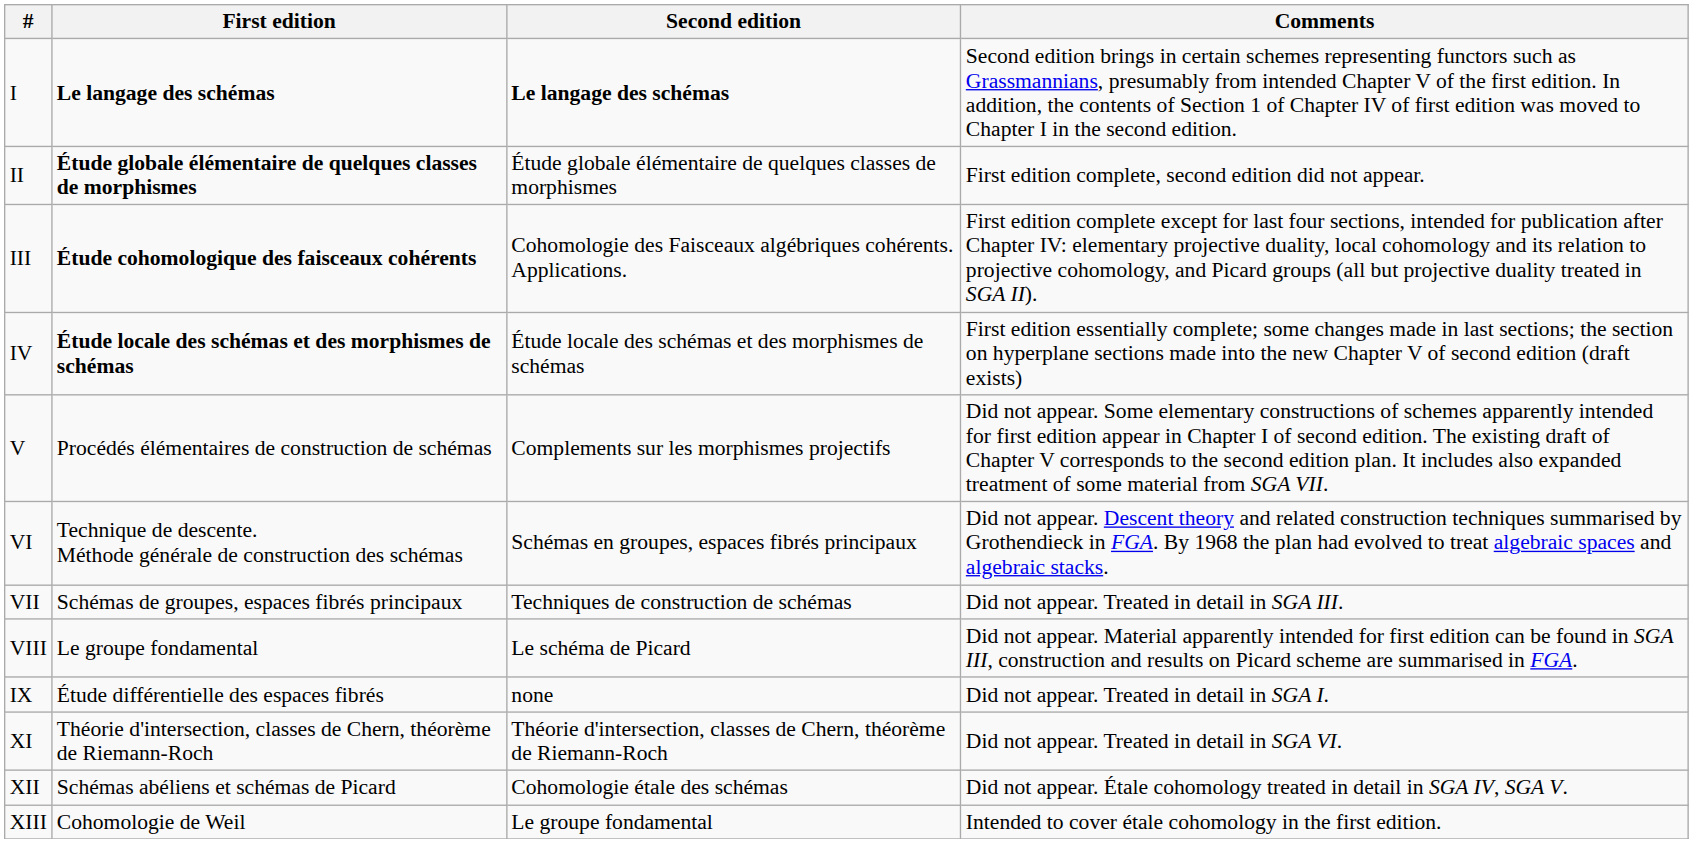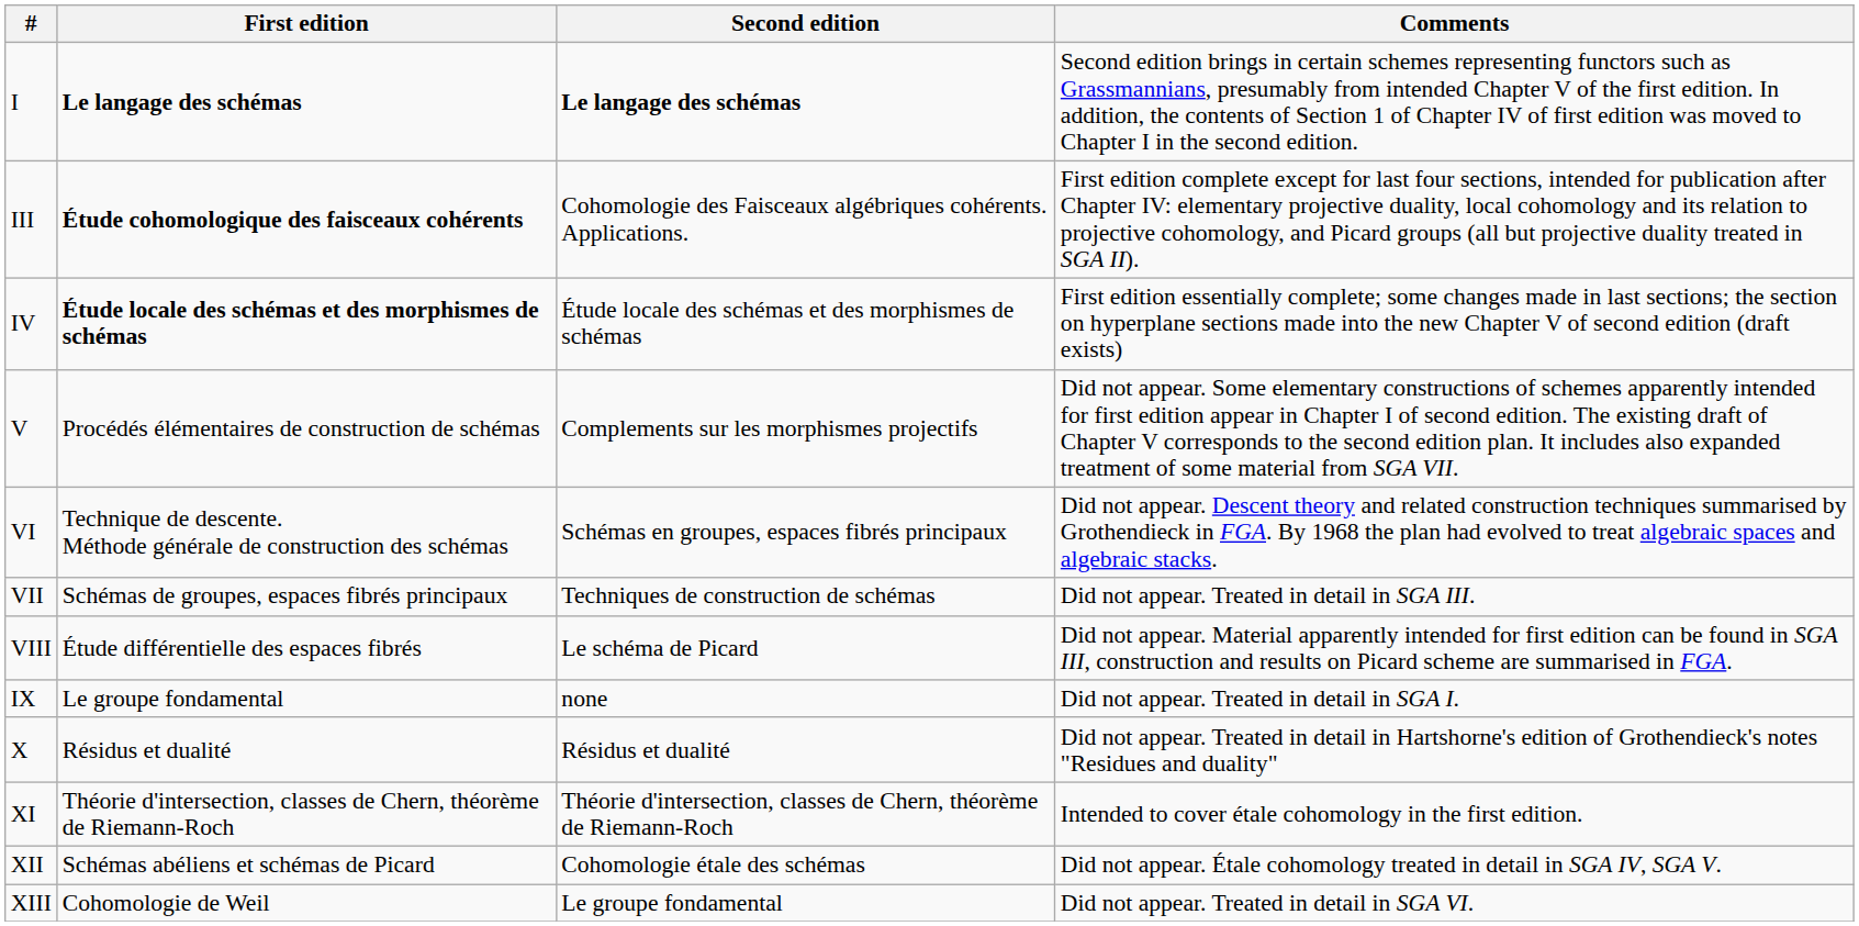 <table class="wikitable">
 <tr>
 <th>#</th>
 <th width= "27%">First edition</th>
 <th width= "27%">Second edition</th>
 <th>Comments</th>
 </tr>
 <tr>
 <td>I</td>
 <td><strong>Le langage des schémas</strong></td>
 <td><strong>Le langage des schémas</strong></td>
 <td>Second edition brings in certain schemes representing functors such as <a href='#'>Grassmannians</a>, presumably from intended Chapter V of the first edition. In addition, the contents of Section 1 of Chapter IV of first edition was moved to Chapter I in the second edition.</td>
-</tr>
-<tr>
-<td>II</td>
-<td><strong>Étude globale élémentaire de quelques classes de morphismes</strong></td>
-<td>Étude globale élémentaire de quelques classes de morphismes</td>
-<td>First edition complete, second edition did not appear.</td>
 </tr>
 <tr>
 <td>III</td>
 <td><strong>Étude cohomologique des faisceaux cohérents</strong></td>
 <td>Cohomologie des Faisceaux algébriques cohérents. Applications.</td>
 <td>First edition complete except for last four sections, intended for publication after Chapter IV: elementary projective duality, local cohomology and its relation to projective cohomology, and Picard groups (all but projective duality treated in <em>SGA II</em>).</td>
 </tr>
 <tr>
 <td>IV</td>
 <td><strong>Étude locale des schémas et des morphismes de schémas</strong></td>
 <td>Étude locale des schémas et des morphismes de schémas</td>
 <td>First edition essentially complete; some changes made in last sections; the section on hyperplane sections made into the new Chapter V of second edition (draft exists)</td>
 </tr>
 <tr>
 <td>V</td>
 <td>Procédés élémentaires de construction de schémas</td>
 <td>Complements sur les morphismes projectifs</td>
 <td>Did not appear. Some elementary constructions of schemes apparently intended for first edition appear in Chapter I of second edition. The existing draft of Chapter V corresponds to the second edition plan. It includes also expanded treatment of some material from <em>SGA VII</em>.</td>
 </tr>
 <tr>
 <td>VI</td>
 <td>Technique de descente.<br> Méthode générale de construction des schémas</td>
 <td>Schémas en groupes, espaces fibrés principaux</td>
 <td>Did not appear. <a href='#'>Descent theory</a> and related construction techniques summarised by Grothendieck in <em><a href='#'>FGA</a></em>. By 1968 the plan had evolved to treat <a href='#'>algebraic spaces</a> and <a href='#'>algebraic stacks</a>.</td>
 </tr>
 <tr>
 <td>VII</td>
 <td>Schémas de groupes, espaces fibrés principaux</td>
 <td>Techniques de construction de schémas</td>
 <td>Did not appear. Treated in detail in <em>SGA III</em>.</td>
 </tr>
 <tr>
 <td>VIII</td>
-<td>Le groupe fondamental</td>
+<td>Étude différentielle des espaces fibrés</td>
 <td>Le schéma de Picard</td>
 <td>Did not appear. Material apparently intended for first edition can be found in <em>SGA III</em>, construction and results on Picard scheme are summarised in <em><a href='#'>FGA</a></em>.</td>
 </tr>
 <tr>
 <td>IX</td>
-<td>Étude différentielle des espaces fibrés</td>
+<td>Le groupe fondamental</td>
 <td>none</td>
 <td>Did not appear. Treated in detail in <em>SGA I</em>.</td>
+</tr>
+<tr>
+<td>X</td>
+<td>Résidus et dualité</td>
+<td>Résidus et dualité</td>
+<td>Did not appear. Treated in detail in Hartshorne's edition of Grothendieck's notes "Residues and duality"</td>
 </tr>
 <tr>
 <td>XI</td>
 <td>Théorie d'intersection, classes de Chern, théorème de Riemann-Roch</td>
 <td>Théorie d'intersection, classes de Chern, théorème de Riemann-Roch</td>
-<td>Did not appear. Treated in detail in <em>SGA VI</em>.</td>
+<td>Intended to cover étale cohomology in the first edition.</td>
 </tr>
 <tr>
 <td>XII</td>
 <td>Schémas abéliens et schémas de Picard</td>
 <td>Cohomologie étale des schémas</td>
 <td>Did not appear. Étale cohomology treated in detail in <em>SGA IV</em>, <em>SGA V</em>.</td>
 </tr>
 <tr>
 <td>XIII</td>
 <td>Cohomologie de Weil</td>
 <td>Le groupe fondamental</td>
-<td>Intended to cover étale cohomology in the first edition.</td>
+<td>Did not appear. Treated in detail in <em>SGA VI</em>.</td>
 </tr>
 </table>
